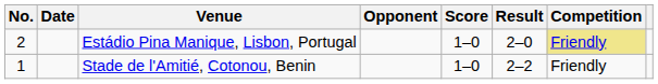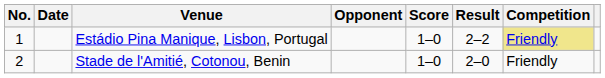 <table class="wikitable sortable">
 <tr>
 <th scope="col">No.</th>
 <th scope="col">Date</th>
 <th scope="col">Venue</th>
 <th scope="col">Opponent</th>
 <th scope="col">Score</th>
 <th scope="col">Result</th>
 <th scope="col">Competition</th>
 <th scope="col" class="unsortable"></th>
 </tr>
 <tr>
-<td align="center">2</td>
+<td align="center">1</td>
 <td></td>
 <td><a href='#'>Estádio Pina Manique</a>, <a href='#'>Lisbon</a>, Portugal</td>
 <td></td>
 <td align="center">1–0</td>
-<td align="center">2–0</td>
+<td align="center">2–2</td>
 <td style="background: khaki;"><a href='#'>Friendly</a></td>
 <td></td>
 </tr>
 <tr>
-<td align="center">1</td>
+<td align="center">2</td>
 <td></td>
 <td><a href='#'>Stade de l'Amitié</a>, <a href='#'>Cotonou</a>, Benin</td>
 <td></td>
 <td align="center">1–0</td>
-<td align="center">2–2</td>
+<td align="center">2–0</td>
 <td>Friendly</td>
 <td></td>
 </tr>
 </table>
